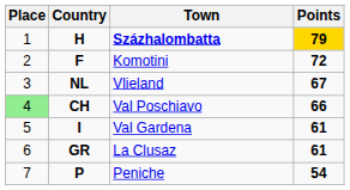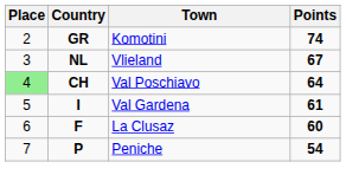 <table class="wikitable" style="text-align;">
 <tr>
 <th width="25">Place</th>
 <th width="25">Country</th>
 <th width="200">Town</th>
 <th width="25">Points</th>
 </tr>
 <tr>
-<td align="center">1</td>
-<td align="center"><strong>H</strong></td>
-<td align="left"><strong><a href='#'>Százhalombatta</a></strong></td>
-<td align="center"; style="background-color:gold;"><strong>79</strong></td>
-</tr>
-<tr>
 <td align="center">2</td>
-<td align="center"><strong>F</strong></td>
+<td align="center"><strong>GR</strong></td>
 <td align="left"><a href='#'>Komotini</a></td>
-<td align="center"><strong>72</strong></td>
+<td align="center"><strong>74</strong></td>
 </tr>
 <tr>
 <td align="center">3</td>
 <td align="center"><strong>NL</strong></td>
 <td align="left"><a href='#'>Vlieland</a></td>
 <td align="center"><strong>67</strong></td>
 </tr>
 <tr>
 <td align="center" style="background: lightgreen;">4</td>
 <td align="center"><strong>CH</strong></td>
 <td align="left"><a href='#'>Val Poschiavo</a></td>
-<td align="center"><strong>66</strong></td>
+<td align="center"><strong>64</strong></td>
 </tr>
 <tr>
 <td align="center">5</td>
 <td align="center"><strong>I</strong></td>
 <td align="left"><a href='#'>Val Gardena</a></td>
 <td align="center"><strong>61</strong></td>
 </tr>
 <tr>
 <td align="center">6</td>
-<td align="center"><strong>GR</strong></td>
+<td align="center"><strong>F</strong></td>
 <td align="left"><a href='#'>La Clusaz</a></td>
-<td align="center"><strong>61</strong></td>
+<td align="center"><strong>60</strong></td>
 </tr>
 <tr>
 <td align="center">7</td>
 <td align="center"><strong>P</strong></td>
 <td align="left"><a href='#'>Peniche</a></td>
 <td align="center"><strong>54</strong></td>
 </tr>
 </table>
